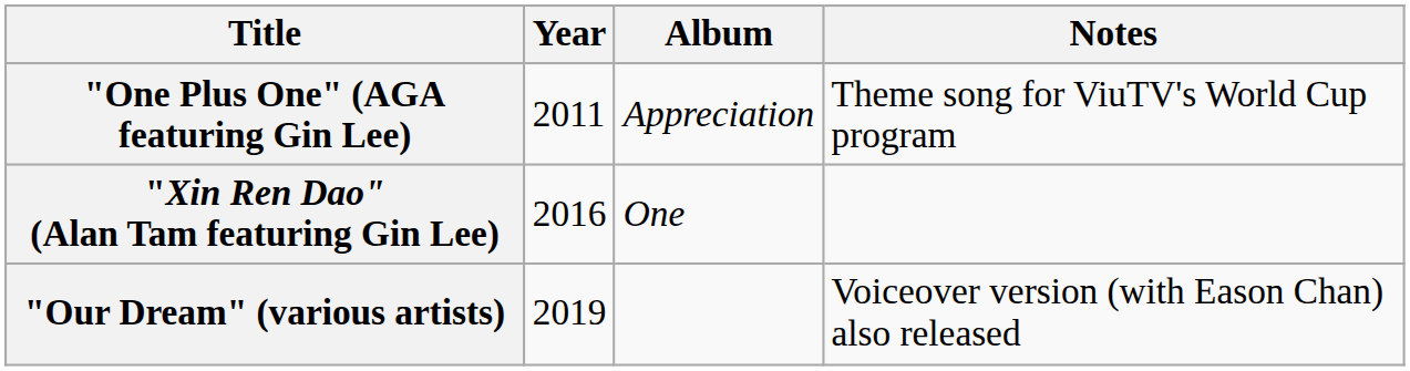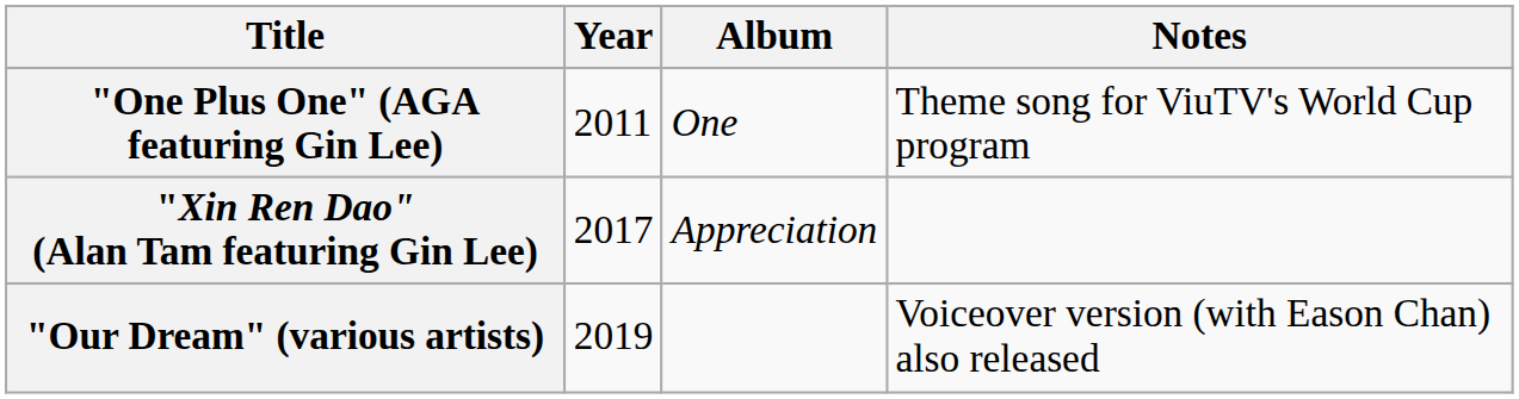 <table class="wikitable plainrowheaders">
 <tr>
 <th scope="row">Title</th>
 <th scope="row">Year</th>
 <th scope="row">Album</th>
 <th scope="row">Notes</th>
 </tr>
 <tr>
 <th scope="row">"One Plus One" (AGA featuring Gin Lee)</th>
 <td>2011</td>
-<td><em>Appreciation</em></td>
+<td><em>One</em></td>
 <td>Theme song for ViuTV's World Cup program</td>
 </tr>
 <tr>
 <th scope="row">"<em>Xin Ren Dao"</em><br>(Alan Tam featuring Gin Lee)</th>
-<td>2016</td>
-<td><em>One</em></td>
+<td>2017</td>
+<td><em>Appreciation</em></td>
 <td></td>
 </tr>
 <tr>
 <th scope="row">"Our Dream" (various artists)</th>
 <td>2019</td>
 <td></td>
 <td>Voiceover version (with Eason Chan) also released</td>
 </tr>
 </table>
